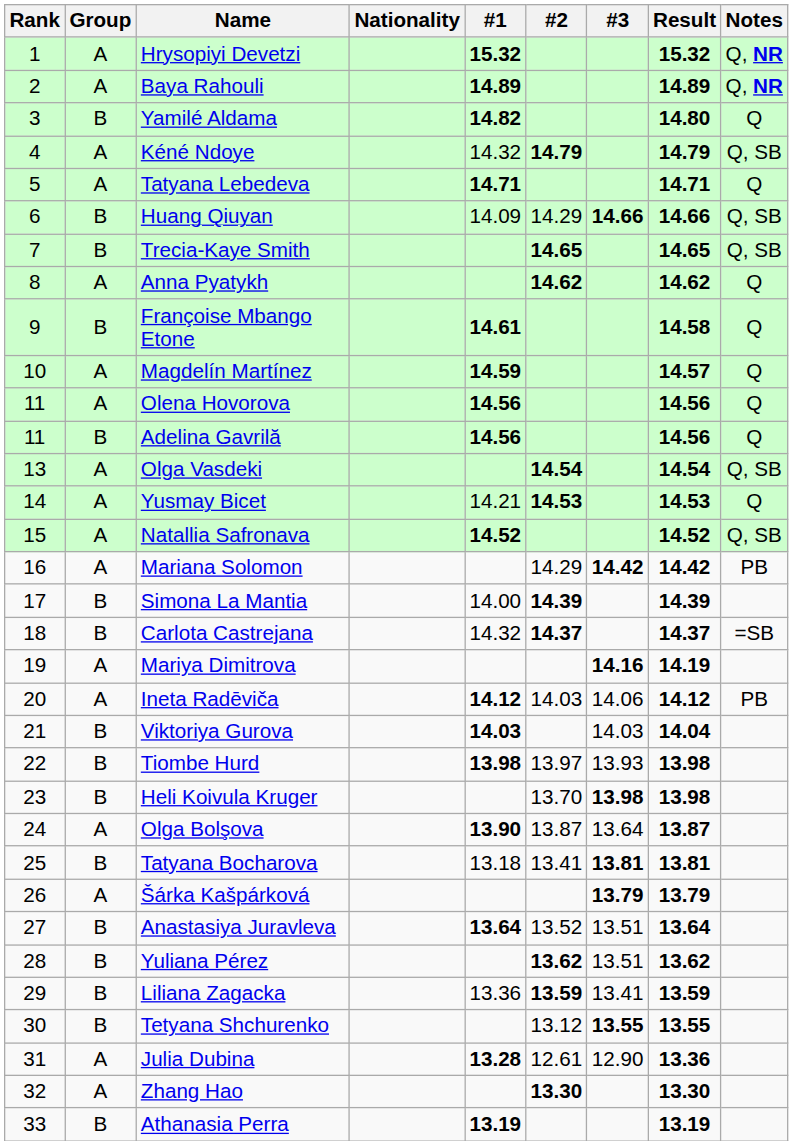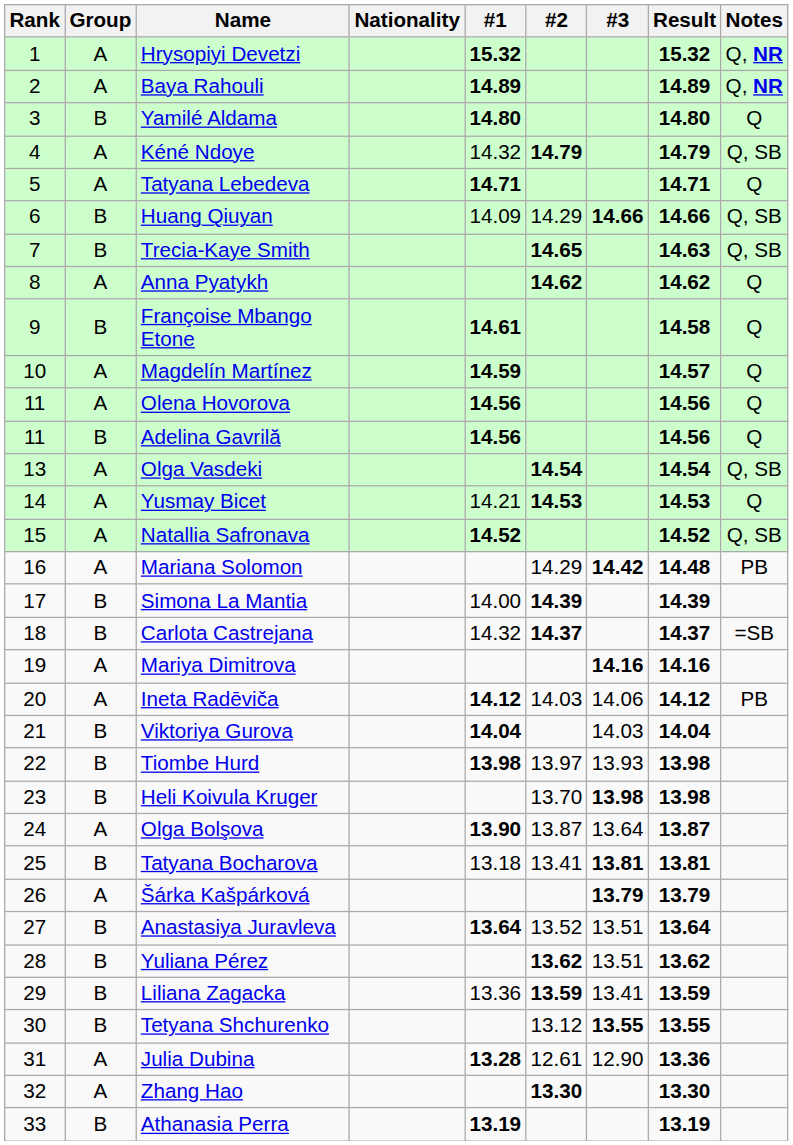 <table class="wikitable sortable" style="text-align:center">
 <tr>
 <th>Rank</th>
 <th>Group</th>
 <th>Name</th>
 <th>Nationality</th>
 <th>#1</th>
 <th>#2</th>
 <th>#3</th>
 <th>Result</th>
 <th>Notes</th>
 </tr>
 <tr bgcolor=ccffcc>
 <td>1</td>
 <td>A</td>
 <td align="left"><a href='#'>Hrysopiyi Devetzi</a></td>
 <td align="left"></td>
 <td><strong>15.32</strong></td>
 <td></td>
 <td></td>
 <td><strong>15.32</strong></td>
 <td>Q, <strong><a href='#'>NR</a></strong></td>
 </tr>
 <tr bgcolor=ccffcc>
 <td>2</td>
 <td>A</td>
 <td align="left"><a href='#'>Baya Rahouli</a></td>
 <td align="left"></td>
 <td><strong>14.89</strong></td>
 <td></td>
 <td></td>
 <td><strong>14.89</strong></td>
 <td>Q, <strong><a href='#'>NR</a></strong></td>
 </tr>
 <tr bgcolor=ccffcc>
 <td>3</td>
 <td>B</td>
 <td align="left"><a href='#'>Yamilé Aldama</a></td>
 <td align="left"></td>
-<td><strong>14.82</strong></td>
+<td><strong>14.80</strong></td>
 <td></td>
 <td></td>
 <td><strong>14.80</strong></td>
 <td>Q</td>
 </tr>
 <tr bgcolor=ccffcc>
 <td>4</td>
 <td>A</td>
 <td align="left"><a href='#'>Kéné Ndoye</a></td>
 <td align="left"></td>
 <td>14.32</td>
 <td><strong>14.79</strong></td>
 <td></td>
 <td><strong>14.79</strong></td>
 <td>Q, SB</td>
 </tr>
 <tr bgcolor=ccffcc>
 <td>5</td>
 <td>A</td>
 <td align="left"><a href='#'>Tatyana Lebedeva</a></td>
 <td align="left"></td>
 <td><strong>14.71</strong></td>
 <td></td>
 <td></td>
 <td><strong>14.71</strong></td>
 <td>Q</td>
 </tr>
 <tr bgcolor=ccffcc>
 <td>6</td>
 <td>B</td>
 <td align="left"><a href='#'>Huang Qiuyan</a></td>
 <td align="left"></td>
 <td>14.09</td>
 <td>14.29</td>
 <td><strong>14.66</strong></td>
 <td><strong>14.66</strong></td>
 <td>Q, SB</td>
 </tr>
 <tr bgcolor=ccffcc>
 <td>7</td>
 <td>B</td>
 <td align="left"><a href='#'>Trecia-Kaye Smith</a></td>
 <td align="left"></td>
 <td></td>
 <td><strong>14.65</strong></td>
 <td></td>
-<td><strong>14.65</strong></td>
+<td><strong>14.63</strong></td>
 <td>Q, SB</td>
 </tr>
 <tr bgcolor=ccffcc>
 <td>8</td>
 <td>A</td>
 <td align="left"><a href='#'>Anna Pyatykh</a></td>
 <td align="left"></td>
 <td></td>
 <td><strong>14.62</strong></td>
 <td></td>
 <td><strong>14.62</strong></td>
 <td>Q</td>
 </tr>
 <tr bgcolor=ccffcc>
 <td>9</td>
 <td>B</td>
 <td align="left"><a href='#'>Françoise Mbango Etone</a></td>
 <td align="left"></td>
 <td><strong>14.61</strong></td>
 <td></td>
 <td></td>
 <td><strong>14.58</strong></td>
 <td>Q</td>
 </tr>
 <tr bgcolor=ccffcc>
 <td>10</td>
 <td>A</td>
 <td align="left"><a href='#'>Magdelín Martínez</a></td>
 <td align="left"></td>
 <td><strong>14.59</strong></td>
 <td></td>
 <td></td>
 <td><strong>14.57</strong></td>
 <td>Q</td>
 </tr>
 <tr bgcolor=ccffcc>
 <td>11</td>
 <td>A</td>
 <td align="left"><a href='#'>Olena Hovorova</a></td>
 <td align="left"></td>
 <td><strong>14.56</strong></td>
 <td></td>
 <td></td>
 <td><strong>14.56</strong></td>
 <td>Q</td>
 </tr>
 <tr bgcolor=ccffcc>
 <td>11</td>
 <td>B</td>
 <td align="left"><a href='#'>Adelina Gavrilă</a></td>
 <td align="left"></td>
 <td><strong>14.56</strong></td>
 <td></td>
 <td></td>
 <td><strong>14.56</strong></td>
 <td>Q</td>
 </tr>
 <tr bgcolor=ccffcc>
 <td>13</td>
 <td>A</td>
 <td align="left"><a href='#'>Olga Vasdeki</a></td>
 <td align="left"></td>
 <td></td>
 <td><strong>14.54</strong></td>
 <td></td>
 <td><strong>14.54</strong></td>
 <td>Q, SB</td>
 </tr>
 <tr bgcolor=ccffcc>
 <td>14</td>
 <td>A</td>
 <td align="left"><a href='#'>Yusmay Bicet</a></td>
 <td align="left"></td>
 <td>14.21</td>
 <td><strong>14.53</strong></td>
 <td></td>
 <td><strong>14.53</strong></td>
 <td>Q</td>
 </tr>
 <tr bgcolor=ccffcc>
 <td>15</td>
 <td>A</td>
 <td align="left"><a href='#'>Natallia Safronava</a></td>
 <td align="left"></td>
 <td><strong>14.52</strong></td>
 <td></td>
 <td></td>
 <td><strong>14.52</strong></td>
 <td>Q, SB</td>
 </tr>
 <tr>
 <td>16</td>
 <td>A</td>
 <td align="left"><a href='#'>Mariana Solomon</a></td>
 <td align="left"></td>
 <td></td>
 <td>14.29</td>
 <td><strong>14.42</strong></td>
-<td><strong>14.42</strong></td>
+<td><strong>14.48</strong></td>
 <td>PB</td>
 </tr>
 <tr>
 <td>17</td>
 <td>B</td>
 <td align="left"><a href='#'>Simona La Mantia</a></td>
 <td align="left"></td>
 <td>14.00</td>
 <td><strong>14.39</strong></td>
 <td></td>
 <td><strong>14.39</strong></td>
 <td></td>
 </tr>
 <tr>
 <td>18</td>
 <td>B</td>
 <td align="left"><a href='#'>Carlota Castrejana</a></td>
 <td align="left"></td>
 <td>14.32</td>
 <td><strong>14.37</strong></td>
 <td></td>
 <td><strong>14.37</strong></td>
 <td>=SB</td>
 </tr>
 <tr>
 <td>19</td>
 <td>A</td>
 <td align="left"><a href='#'>Mariya Dimitrova</a></td>
 <td align="left"></td>
 <td></td>
 <td></td>
 <td><strong>14.16</strong></td>
-<td><strong>14.19</strong></td>
+<td><strong>14.16</strong></td>
 <td></td>
 </tr>
 <tr>
 <td>20</td>
 <td>A</td>
 <td align="left"><a href='#'>Ineta Radēviča</a></td>
 <td align="left"></td>
 <td><strong>14.12</strong></td>
 <td>14.03</td>
 <td>14.06</td>
 <td><strong>14.12</strong></td>
 <td>PB</td>
 </tr>
 <tr>
 <td>21</td>
 <td>B</td>
 <td align="left"><a href='#'>Viktoriya Gurova</a></td>
 <td align="left"></td>
-<td><strong>14.03</strong></td>
+<td><strong>14.04</strong></td>
 <td></td>
 <td>14.03</td>
 <td><strong>14.04</strong></td>
 <td></td>
 </tr>
 <tr>
 <td>22</td>
 <td>B</td>
 <td align="left"><a href='#'>Tiombe Hurd</a></td>
 <td align="left"></td>
 <td><strong>13.98</strong></td>
 <td>13.97</td>
 <td>13.93</td>
 <td><strong>13.98</strong></td>
 <td></td>
 </tr>
 <tr>
 <td>23</td>
 <td>B</td>
 <td align="left"><a href='#'>Heli Koivula Kruger</a></td>
 <td align="left"></td>
 <td></td>
 <td>13.70</td>
 <td><strong>13.98</strong></td>
 <td><strong>13.98</strong></td>
 <td></td>
 </tr>
 <tr>
 <td>24</td>
 <td>A</td>
 <td align="left"><a href='#'>Olga Bolşova</a></td>
 <td align="left"></td>
 <td><strong>13.90</strong></td>
 <td>13.87</td>
 <td>13.64</td>
 <td><strong>13.87</strong></td>
 <td></td>
 </tr>
 <tr>
 <td>25</td>
 <td>B</td>
 <td align="left"><a href='#'>Tatyana Bocharova</a></td>
 <td align="left"></td>
 <td>13.18</td>
 <td>13.41</td>
 <td><strong>13.81</strong></td>
 <td><strong>13.81</strong></td>
 <td></td>
 </tr>
 <tr>
 <td>26</td>
 <td>A</td>
 <td align="left"><a href='#'>Šárka Kašpárková</a></td>
 <td align="left"></td>
 <td></td>
 <td></td>
 <td><strong>13.79</strong></td>
 <td><strong>13.79</strong></td>
 <td></td>
 </tr>
 <tr>
 <td>27</td>
 <td>B</td>
 <td align="left"><a href='#'>Anastasiya Juravleva</a></td>
 <td align="left"></td>
 <td><strong>13.64</strong></td>
 <td>13.52</td>
 <td>13.51</td>
 <td><strong>13.64</strong></td>
 <td></td>
 </tr>
 <tr>
 <td>28</td>
 <td>B</td>
 <td align="left"><a href='#'>Yuliana Pérez</a></td>
 <td align="left"></td>
 <td></td>
 <td><strong>13.62</strong></td>
 <td>13.51</td>
 <td><strong>13.62</strong></td>
 <td></td>
 </tr>
 <tr>
 <td>29</td>
 <td>B</td>
 <td align="left"><a href='#'>Liliana Zagacka</a></td>
 <td align="left"></td>
 <td>13.36</td>
 <td><strong>13.59</strong></td>
 <td>13.41</td>
 <td><strong>13.59</strong></td>
 <td></td>
 </tr>
 <tr>
 <td>30</td>
 <td>B</td>
 <td align="left"><a href='#'>Tetyana Shchurenko</a></td>
 <td align="left"></td>
 <td></td>
 <td>13.12</td>
 <td><strong>13.55</strong></td>
 <td><strong>13.55</strong></td>
 <td></td>
 </tr>
 <tr>
 <td>31</td>
 <td>A</td>
 <td align="left"><a href='#'>Julia Dubina</a></td>
 <td align="left"></td>
 <td><strong>13.28</strong></td>
 <td>12.61</td>
 <td>12.90</td>
 <td><strong>13.36</strong></td>
 <td></td>
 </tr>
 <tr>
 <td>32</td>
 <td>A</td>
 <td align="left"><a href='#'>Zhang Hao</a></td>
 <td align="left"></td>
 <td></td>
 <td><strong>13.30</strong></td>
 <td></td>
 <td><strong>13.30</strong></td>
 <td></td>
 </tr>
 <tr>
 <td>33</td>
 <td>B</td>
 <td align="left"><a href='#'>Athanasia Perra</a></td>
 <td align="left"></td>
 <td><strong>13.19</strong></td>
 <td></td>
 <td></td>
 <td><strong>13.19</strong></td>
 <td></td>
 </tr>
 </table>
